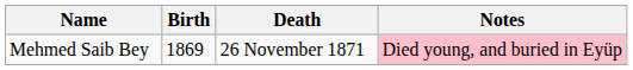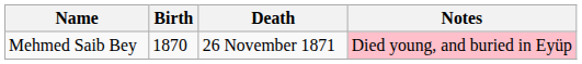 <table class="wikitable">
 <tr>
 <th>Name</th>
 <th>Birth</th>
 <th>Death</th>
 <th style="width:40%;">Notes</th>
 </tr>
 <tr>
 <td>Mehmed Saib Bey</td>
-<td>1869</td>
+<td>1870</td>
 <td>26 November 1871</td>
 <td style="background: pink;">Died young, and buried in Eyüp</td>
 </tr>
 <tr>
 </tr>
 </table>
